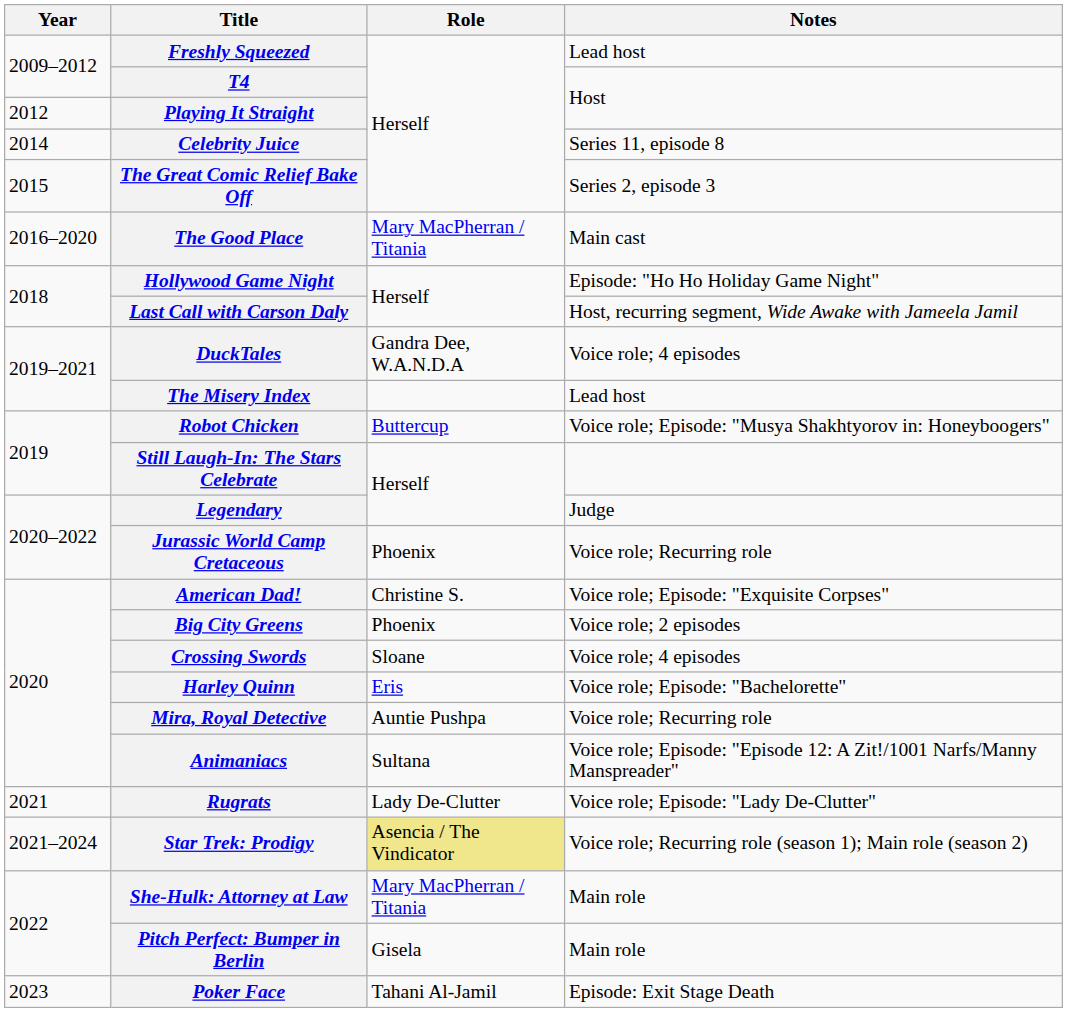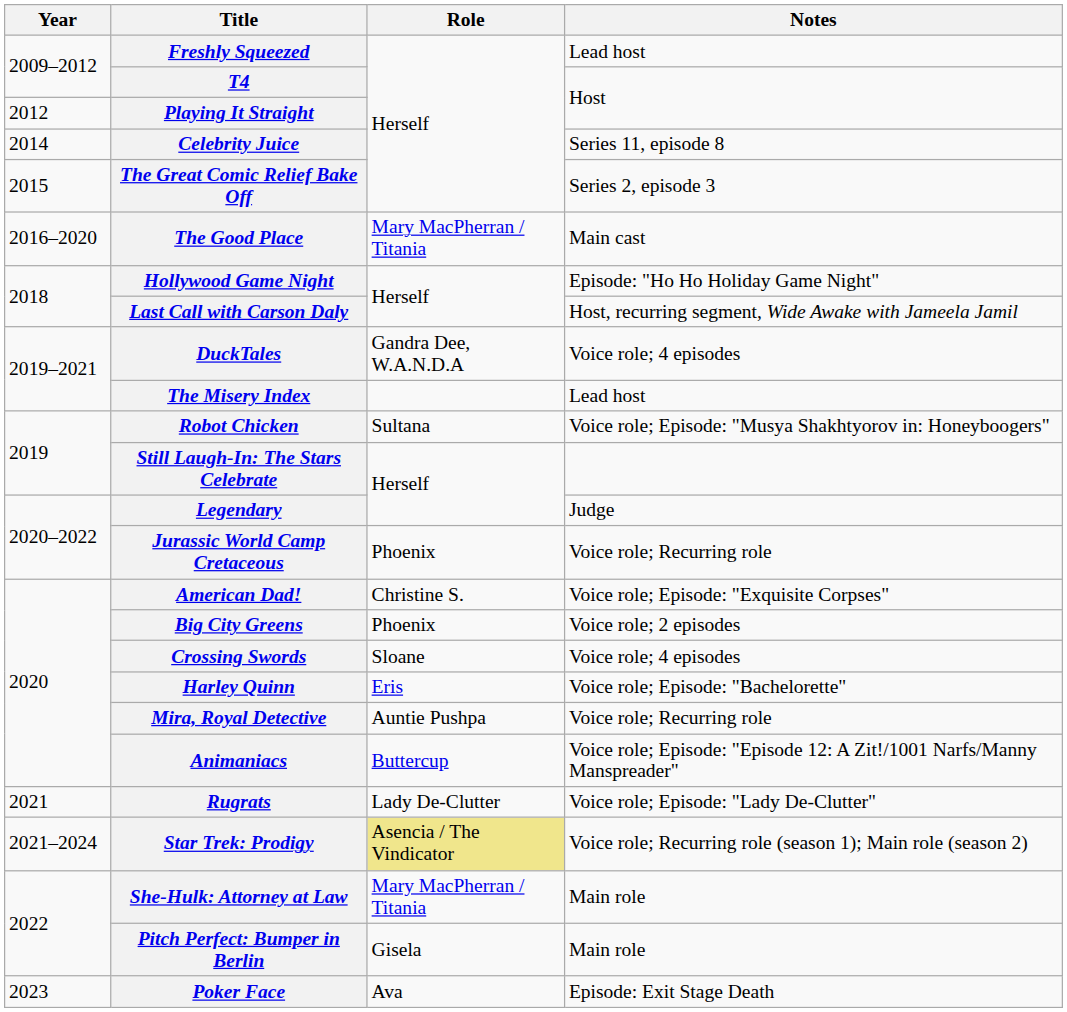 <table class="wikitable sortable plainrowheaders">
 <tr>
 <th scope="col" width=10%>Year</th>
 <th scope="col">Title</th>
 <th scope="col">Role</th>
 <th scope="col" class="unsortable">Notes</th>
 </tr>
 <tr>
 <td rowspan="2">2009–2012</td>
 <th scope="row"><em><a href='#'>Freshly Squeezed</a></em></th>
 <td rowspan="5">Herself</td>
 <td>Lead host</td>
 </tr>
 <tr>
 <th scope="row"><em><a href='#'>T4</a></em></th>
 <td rowspan="2">Host</td>
 </tr>
 <tr>
 <td>2012</td>
 <th scope="row"><em><a href='#'>Playing It Straight</a></em></th>
 </tr>
 <tr>
 <td>2014</td>
 <th scope="row"><em><a href='#'>Celebrity Juice</a></em></th>
 <td>Series 11, episode 8</td>
 </tr>
 <tr>
 <td>2015</td>
 <th scope="row" data-sort-value="Great Comic Relief Bake Off, The"><em><a href='#'>The Great Comic Relief Bake Off</a></em></th>
 <td>Series 2, episode 3</td>
 </tr>
 <tr>
 <td>2016–2020</td>
 <th scope="row" data-sort-value="Good Place, The"><em><a href='#'>The Good Place</a></em></th>
 <td><a href='#'>Mary MacPherran / Titania</a></td>
 <td>Main cast</td>
 </tr>
 <tr>
 <td rowspan="2">2018</td>
 <th scope="row"><em><a href='#'>Hollywood Game Night</a></em></th>
 <td rowspan="2">Herself</td>
 <td>Episode: "Ho Ho Holiday Game Night"</td>
 </tr>
 <tr>
 <th scope="row"><em><a href='#'>Last Call with Carson Daly</a></em></th>
 <td>Host, recurring segment, <em>Wide Awake with Jameela Jamil</em></td>
 </tr>
 <tr>
 <td rowspan="2">2019–2021</td>
 <th scope="row"><em><a href='#'>DuckTales</a></em></th>
 <td>Gandra Dee, W.A.N.D.A</td>
 <td>Voice role; 4 episodes</td>
 </tr>
 <tr>
 <th scope="row" data-sort-value="Misery Index, The"><em><a href='#'>The Misery Index</a></em></th>
 <td></td>
 <td>Lead host</td>
 </tr>
 <tr>
 <td rowspan="2">2019</td>
 <th scope="row"><em><a href='#'>Robot Chicken</a></em></th>
-<td><a href='#'>Buttercup</a></td>
+<td>Sultana</td>
 <td>Voice role; Episode: "Musya Shakhtyorov in: Honeyboogers"</td>
 </tr>
 <tr>
 <th scope="row"><em><a href='#'>Still Laugh-In: The Stars Celebrate</a></em></th>
 <td rowspan="2">Herself</td>
 <td></td>
 </tr>
 <tr>
 <td rowspan="2">2020–2022</td>
 <th scope="row" data-sort-value="Legendary"><em><a href='#'>Legendary</a></em></th>
 <td>Judge</td>
 </tr>
 <tr>
 <th scope="row"><em><a href='#'>Jurassic World Camp Cretaceous</a></em></th>
 <td>Phoenix</td>
 <td>Voice role; Recurring role</td>
 </tr>
 <tr>
 <td rowspan="6">2020</td>
 <th scope="row"><em><a href='#'>American Dad!</a></em></th>
 <td>Christine S.</td>
 <td>Voice role; Episode: "Exquisite Corpses"</td>
 </tr>
 <tr>
 <th scope="row"><em><a href='#'>Big City Greens</a></em></th>
 <td>Phoenix</td>
 <td>Voice role; 2 episodes</td>
 </tr>
 <tr>
 <th scope="row"><em><a href='#'>Crossing Swords</a></em></th>
 <td>Sloane</td>
 <td>Voice role; 4 episodes</td>
 </tr>
 <tr>
 <th scope="row"><em><a href='#'>Harley Quinn</a></em></th>
 <td><a href='#'>Eris</a></td>
 <td>Voice role; Episode: "Bachelorette"</td>
 </tr>
 <tr>
 <th scope="row"><em><a href='#'>Mira, Royal Detective</a></em></th>
 <td>Auntie Pushpa</td>
 <td>Voice role; Recurring role</td>
 </tr>
 <tr>
 <th scope="row"><em><a href='#'>Animaniacs</a></em></th>
-<td>Sultana</td>
+<td><a href='#'>Buttercup</a></td>
 <td>Voice role; Episode: "Episode 12: A Zit!/1001 Narfs/Manny Manspreader"</td>
 </tr>
 <tr>
 <td>2021</td>
 <th scope="row"><em><a href='#'>Rugrats</a></em></th>
 <td>Lady De-Clutter</td>
 <td>Voice role; Episode: "Lady De-Clutter"</td>
 </tr>
 <tr>
 <td>2021–2024</td>
 <th scope="row"><em><a href='#'>Star Trek: Prodigy</a></em></th>
 <td style="background: khaki;">Asencia / The Vindicator</td>
 <td>Voice role; Recurring role (season 1); Main role (season 2)</td>
 </tr>
 <tr>
 <td rowspan="2">2022</td>
 <th scope="row"><em><a href='#'>She-Hulk: Attorney at Law</a></em></th>
 <td><a href='#'>Mary MacPherran / Titania</a></td>
 <td>Main role</td>
 </tr>
 <tr>
 <th scope="row"><em><a href='#'>Pitch Perfect: Bumper in Berlin</a></em></th>
 <td>Gisela</td>
 <td>Main role</td>
 </tr>
 <tr>
 <td>2023</td>
 <th scope="row"><em><a href='#'>Poker Face</a></em></th>
-<td>Tahani Al-Jamil</td>
+<td>Ava</td>
 <td>Episode: Exit Stage Death</td>
 </tr>
 </table>
